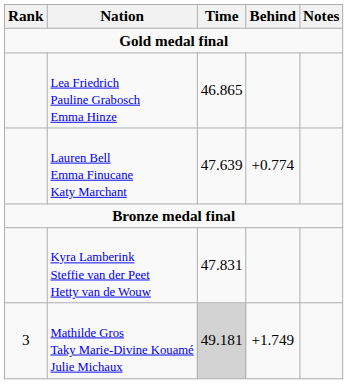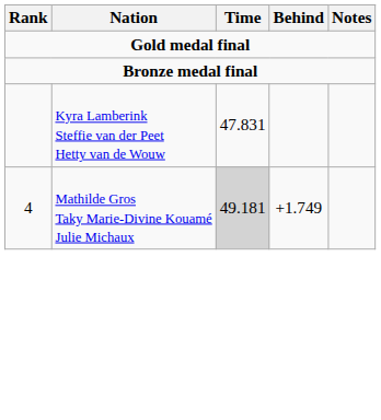 <table class="wikitable" style="text-align:center">
 <tr>
 <th>Rank</th>
 <th>Nation</th>
 <th>Time</th>
 <th>Behind</th>
 <th>Notes</th>
 </tr>
 <tr>
 <td colspan=5><strong>Gold medal final</strong></td>
 </tr>
 <tr>
-<td></td>
-<td align=left><br><small><a href='#'>Lea Friedrich</a><br><a href='#'>Pauline Grabosch</a><br><a href='#'>Emma Hinze</a></small></td>
-<td>46.865</td>
-<td></td>
-<td></td>
-</tr>
-<tr>
-<td></td>
-<td align=left><br><small><a href='#'>Lauren Bell</a><br><a href='#'>Emma Finucane</a><br><a href='#'>Katy Marchant</a></small></td>
-<td>47.639</td>
-<td>+0.774</td>
-<td></td>
-</tr>
-<tr>
 <td colspan=5><strong>Bronze medal final</strong></td>
 </tr>
 <tr>
 <td></td>
 <td align=left><br><small><a href='#'>Kyra Lamberink</a><br><a href='#'>Steffie van der Peet</a><br><a href='#'>Hetty van de Wouw</a></small></td>
 <td>47.831</td>
 <td></td>
 <td></td>
 </tr>
 <tr>
-<td>3</td>
+<td>4</td>
 <td align=left><br><small><a href='#'>Mathilde Gros</a><br><a href='#'>Taky Marie-Divine Kouamé</a><br><a href='#'>Julie Michaux</a></small></td>
 <td style="background: lightgrey;">49.181</td>
 <td>+1.749</td>
 <td></td>
 </tr>
 </table>
